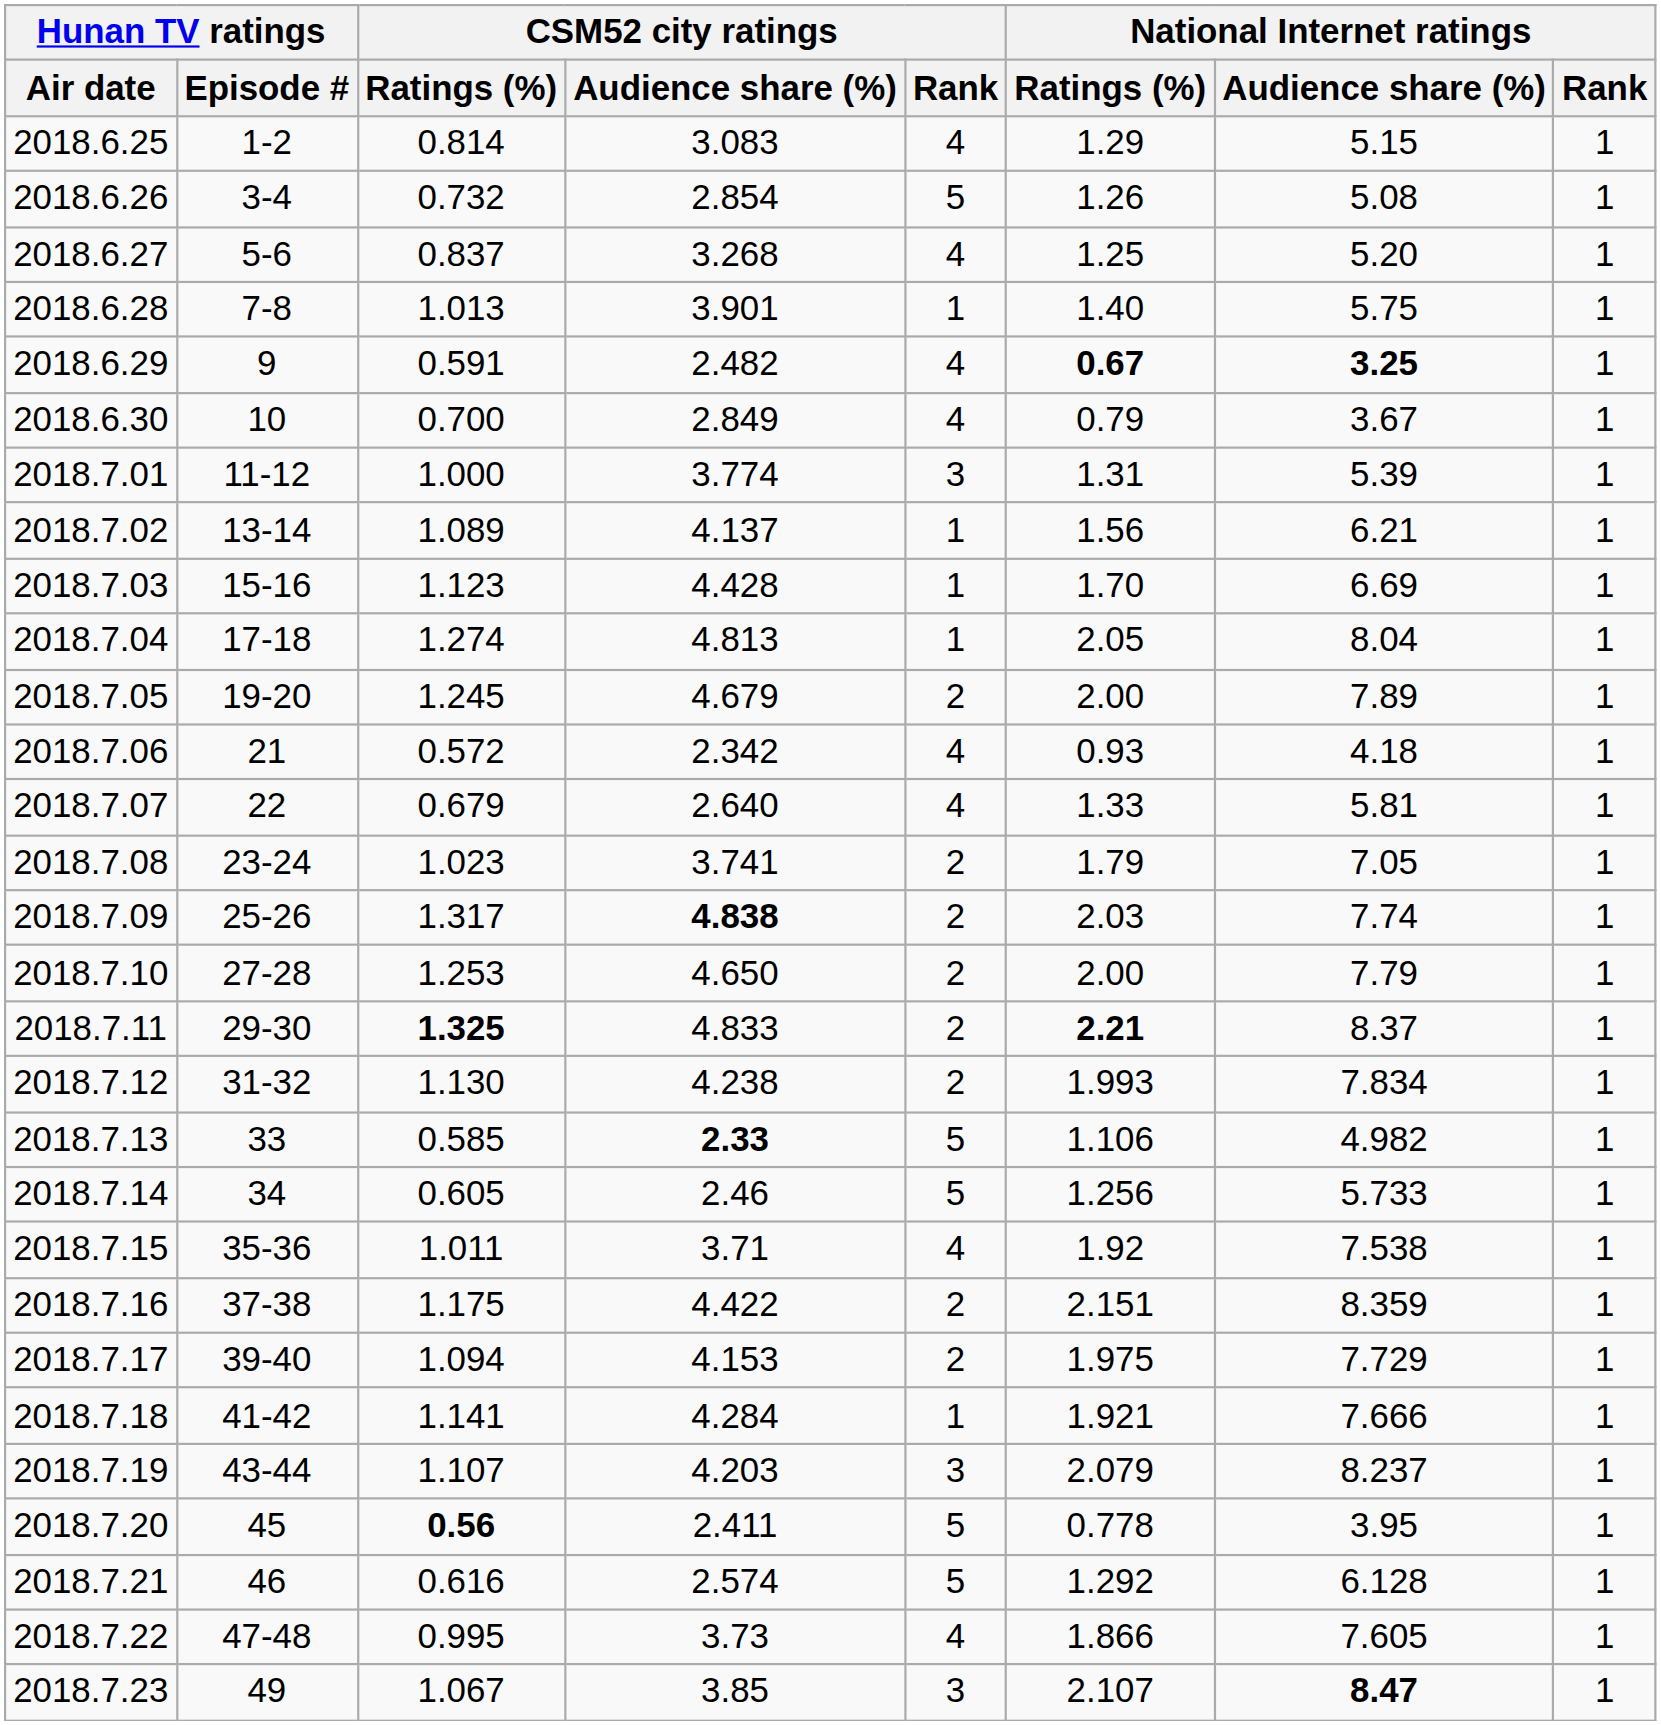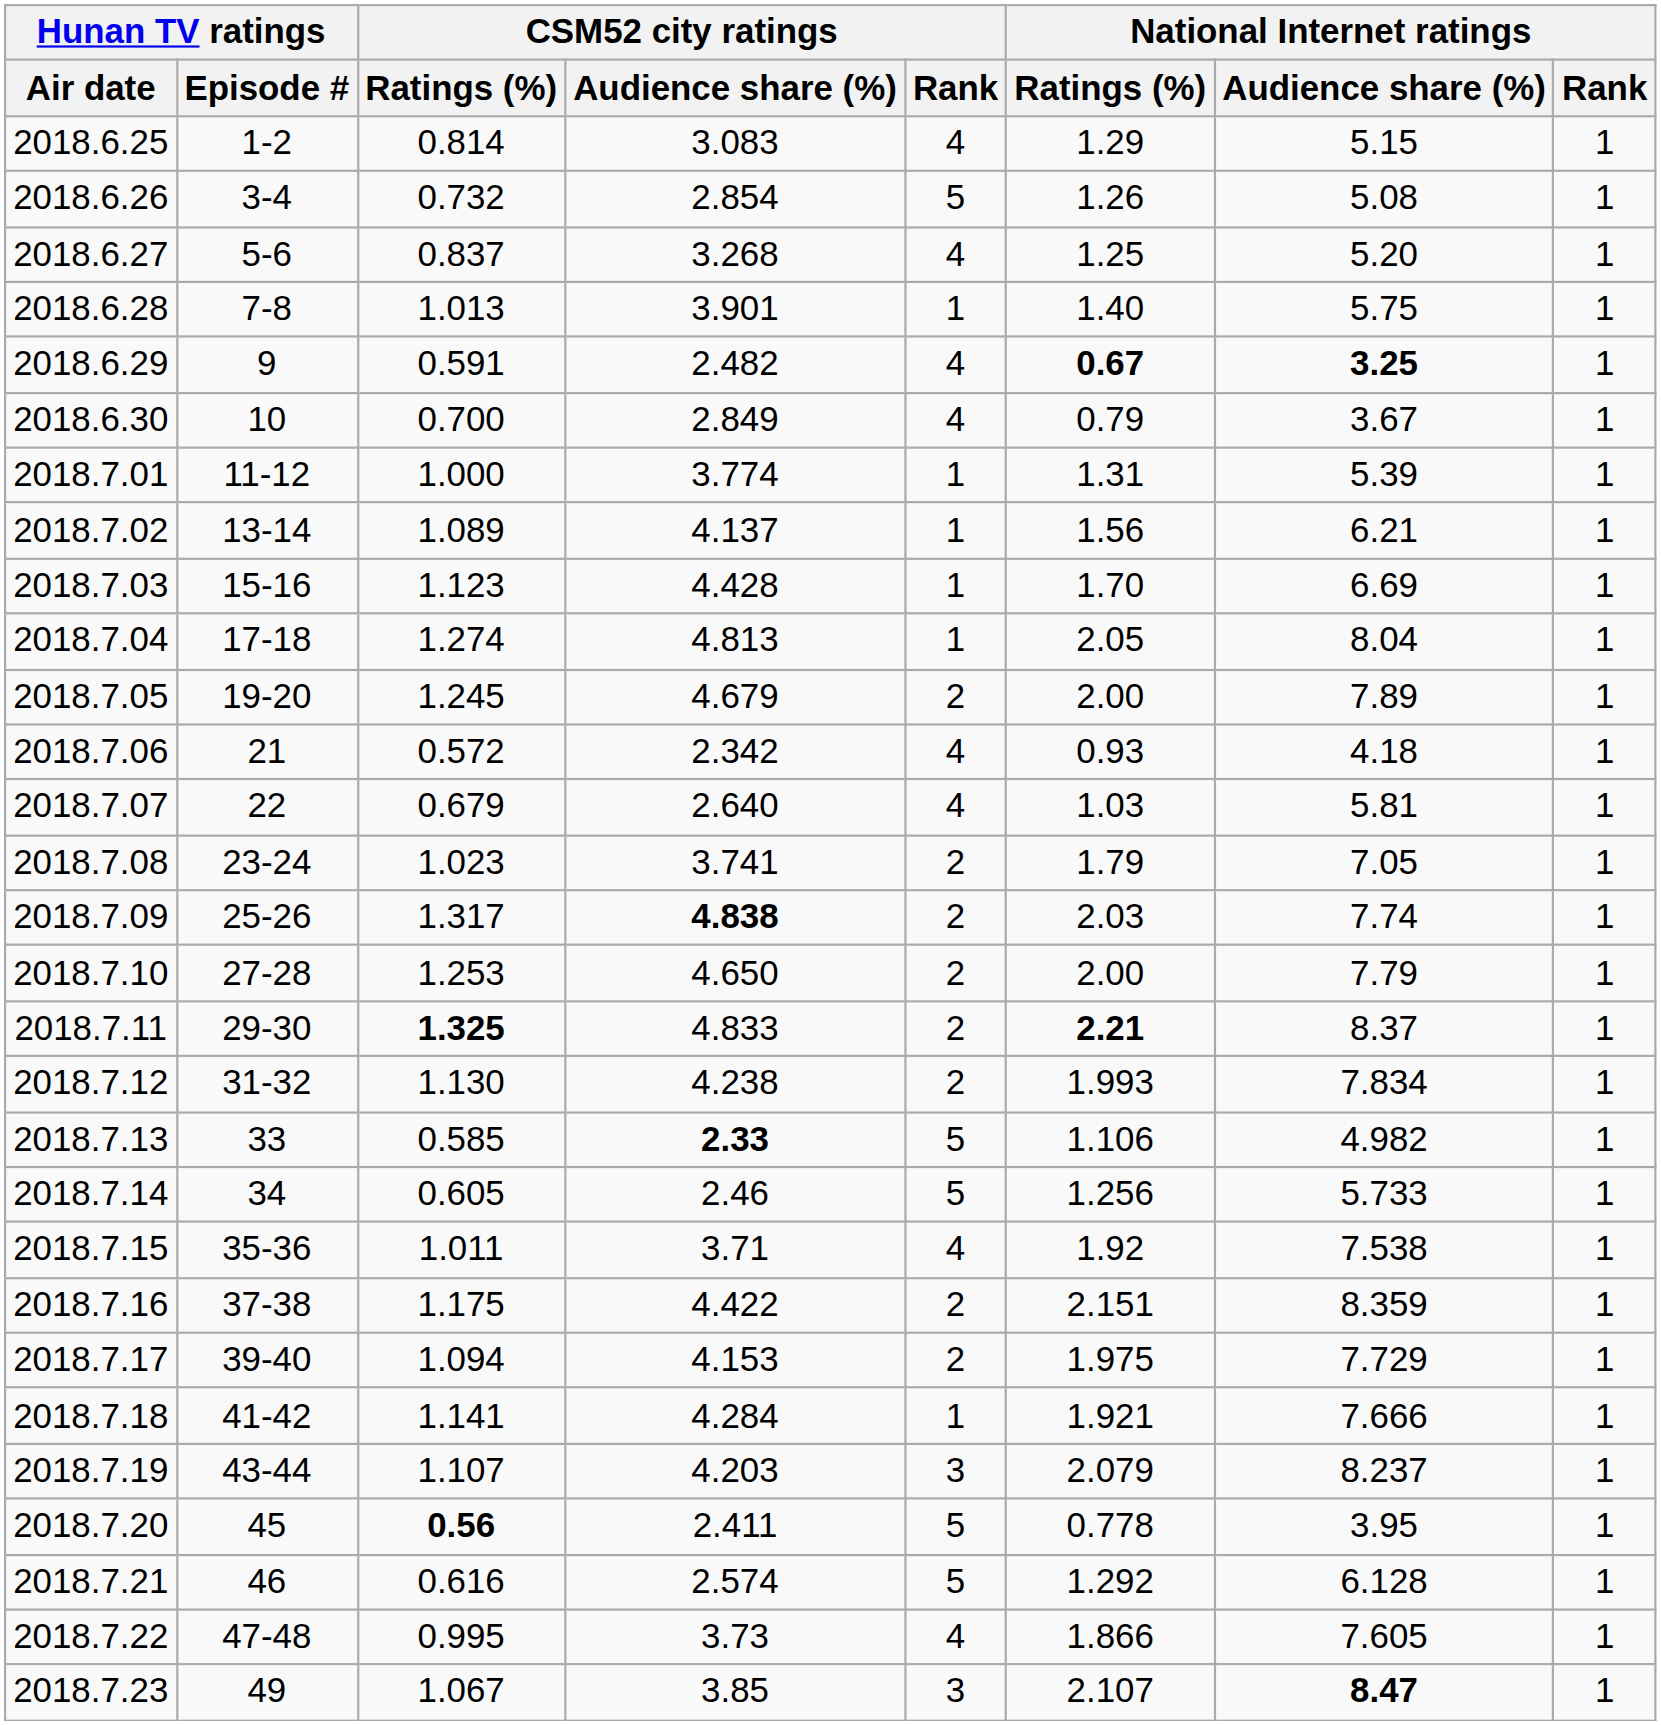 <table class="wikitable sortable mw-collapsible jquery-tablesorter" style="text-align:center">
 <tr>
 <th colspan="2"><a href='#'>Hunan TV</a> ratings</th>
 <th colspan="3" rowspan="1">CSM52 city ratings</th>
 <th colspan="3" rowspan="1">National Internet ratings</th>
 </tr>
 <tr>
 <th><strong>Air date</strong></th>
 <th><strong>Episode #</strong></th>
 <th><strong>Ratings (%)</strong></th>
 <th><strong>Audience share (%)</strong></th>
 <th><strong>Rank</strong></th>
 <th><strong>Ratings (%)</strong></th>
 <th><strong>Audience share (%)</strong></th>
 <th><strong>Rank</strong></th>
 </tr>
 <tr>
 <td>2018.6.25</td>
 <td>1-2</td>
 <td>0.814</td>
 <td>3.083</td>
 <td>4</td>
 <td>1.29</td>
 <td>5.15</td>
 <td>1</td>
 </tr>
 <tr>
 <td>2018.6.26</td>
 <td>3-4</td>
 <td>0.732</td>
 <td>2.854</td>
 <td>5</td>
 <td>1.26</td>
 <td>5.08</td>
 <td>1</td>
 </tr>
 <tr>
 <td>2018.6.27</td>
 <td>5-6</td>
 <td>0.837</td>
 <td>3.268</td>
 <td>4</td>
 <td>1.25</td>
 <td>5.20</td>
 <td>1</td>
 </tr>
 <tr>
 <td>2018.6.28</td>
 <td>7-8</td>
 <td>1.013</td>
 <td>3.901</td>
 <td>1</td>
 <td>1.40</td>
 <td>5.75</td>
 <td>1</td>
 </tr>
 <tr>
 <td>2018.6.29</td>
 <td>9</td>
 <td>0.591</td>
 <td>2.482</td>
 <td>4</td>
 <td><strong><span>0.67</span></strong></td>
 <td><strong><span>3.25</span></strong></td>
 <td>1</td>
 </tr>
 <tr>
 <td>2018.6.30</td>
 <td>10</td>
 <td>0.700</td>
 <td>2.849</td>
 <td>4</td>
 <td>0.79</td>
 <td>3.67</td>
 <td>1</td>
 </tr>
 <tr>
 <td>2018.7.01</td>
 <td>11-12</td>
 <td>1.000</td>
 <td>3.774</td>
-<td>3</td>
+<td>1</td>
 <td>1.31</td>
 <td>5.39</td>
 <td>1</td>
 </tr>
 <tr>
 <td>2018.7.02</td>
 <td>13-14</td>
 <td>1.089</td>
 <td>4.137</td>
 <td>1</td>
 <td>1.56</td>
 <td>6.21</td>
 <td>1</td>
 </tr>
 <tr>
 <td>2018.7.03</td>
 <td>15-16</td>
 <td>1.123</td>
 <td>4.428</td>
 <td>1</td>
 <td>1.70</td>
 <td>6.69</td>
 <td>1</td>
 </tr>
 <tr>
 <td>2018.7.04</td>
 <td>17-18</td>
 <td>1.274</td>
 <td>4.813</td>
 <td>1</td>
 <td>2.05</td>
 <td>8.04</td>
 <td>1</td>
 </tr>
 <tr>
 <td>2018.7.05</td>
 <td>19-20</td>
 <td>1.245</td>
 <td>4.679</td>
 <td>2</td>
 <td>2.00</td>
 <td>7.89</td>
 <td>1</td>
 </tr>
 <tr>
 <td>2018.7.06</td>
 <td>21</td>
 <td>0.572</td>
 <td>2.342</td>
 <td>4</td>
 <td>0.93</td>
 <td>4.18</td>
 <td>1</td>
 </tr>
 <tr>
 <td>2018.7.07</td>
 <td>22</td>
 <td>0.679</td>
 <td>2.640</td>
 <td>4</td>
-<td>1.33</td>
+<td>1.03</td>
 <td>5.81</td>
 <td>1</td>
 </tr>
 <tr>
 <td>2018.7.08</td>
 <td>23-24</td>
 <td>1.023</td>
 <td>3.741</td>
 <td>2</td>
 <td>1.79</td>
 <td>7.05</td>
 <td>1</td>
 </tr>
 <tr>
 <td>2018.7.09</td>
 <td>25-26</td>
 <td>1.317</td>
 <td><strong><span>4.838</span></strong></td>
 <td>2</td>
 <td>2.03</td>
 <td>7.74</td>
 <td>1</td>
 </tr>
 <tr>
 <td>2018.7.10</td>
 <td>27-28</td>
 <td>1.253</td>
 <td>4.650</td>
 <td>2</td>
 <td>2.00</td>
 <td>7.79</td>
 <td>1</td>
 </tr>
 <tr>
 <td>2018.7.11</td>
 <td>29-30</td>
 <td><strong><span>1.325</span></strong></td>
 <td>4.833</td>
 <td>2</td>
 <td><strong><span>2.21</span></strong></td>
 <td>8.37</td>
 <td>1</td>
 </tr>
 <tr>
 <td>2018.7.12</td>
 <td>31-32</td>
 <td>1.130</td>
 <td>4.238</td>
 <td>2</td>
 <td>1.993</td>
 <td>7.834</td>
 <td>1</td>
 </tr>
 <tr>
 <td>2018.7.13</td>
 <td>33</td>
 <td>0.585</td>
 <td><strong><span>2.33</span></strong></td>
 <td>5</td>
 <td>1.106</td>
 <td>4.982</td>
 <td>1</td>
 </tr>
 <tr>
 <td>2018.7.14</td>
 <td>34</td>
 <td>0.605</td>
 <td>2.46</td>
 <td>5</td>
 <td>1.256</td>
 <td>5.733</td>
 <td>1</td>
 </tr>
 <tr>
 <td>2018.7.15</td>
 <td>35-36</td>
 <td>1.011</td>
 <td>3.71</td>
 <td>4</td>
 <td>1.92</td>
 <td>7.538</td>
 <td>1</td>
 </tr>
 <tr>
 <td>2018.7.16</td>
 <td>37-38</td>
 <td>1.175</td>
 <td>4.422</td>
 <td>2</td>
 <td>2.151</td>
 <td>8.359</td>
 <td>1</td>
 </tr>
 <tr>
 <td>2018.7.17</td>
 <td>39-40</td>
 <td>1.094</td>
 <td>4.153</td>
 <td>2</td>
 <td>1.975</td>
 <td>7.729</td>
 <td>1</td>
 </tr>
 <tr>
 <td>2018.7.18</td>
 <td>41-42</td>
 <td>1.141</td>
 <td>4.284</td>
 <td>1</td>
 <td>1.921</td>
 <td>7.666</td>
 <td>1</td>
 </tr>
 <tr>
 <td>2018.7.19</td>
 <td>43-44</td>
 <td>1.107</td>
 <td>4.203</td>
 <td>3</td>
 <td>2.079</td>
 <td>8.237</td>
 <td>1</td>
 </tr>
 <tr>
 <td>2018.7.20</td>
 <td>45</td>
 <td><strong><span>0.56</span></strong></td>
 <td>2.411</td>
 <td>5</td>
 <td>0.778</td>
 <td>3.95</td>
 <td>1</td>
 </tr>
 <tr>
 <td>2018.7.21</td>
 <td>46</td>
 <td>0.616</td>
 <td>2.574</td>
 <td>5</td>
 <td>1.292</td>
 <td>6.128</td>
 <td>1</td>
 </tr>
 <tr>
 <td>2018.7.22</td>
 <td>47-48</td>
 <td>0.995</td>
 <td>3.73</td>
 <td>4</td>
 <td>1.866</td>
 <td>7.605</td>
 <td>1</td>
 </tr>
 <tr>
 <td>2018.7.23</td>
 <td>49</td>
 <td>1.067</td>
 <td>3.85</td>
 <td>3</td>
 <td>2.107</td>
 <td><strong><span>8.47</span></strong></td>
 <td>1</td>
 </tr>
 </table>
